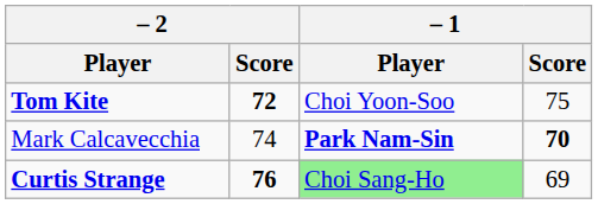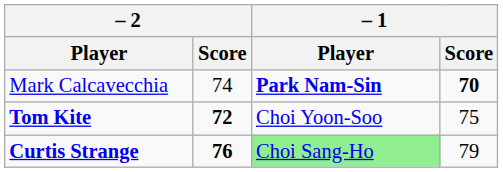 <table class=wikitable>
 <tr>
 <th colspan=2> – 2</th>
 <th colspan=2> – 1</th>
 </tr>
 <tr>
 <th width=140>Player</th>
 <th>Score</th>
 <th width=140>Player</th>
 <th>Score</th>
 </tr>
 <tr>
+<td><a href='#'>Mark Calcavecchia</a></td>
+<td align=center>74</td>
+<td><strong><a href='#'>Park Nam-Sin</a></strong></td>
+<td align=center><strong>70</strong></td>
+</tr>
+<tr>
 <td><strong><a href='#'>Tom Kite</a></strong></td>
 <td align=center><strong>72</strong></td>
 <td><a href='#'>Choi Yoon-Soo</a></td>
 <td align=center>75</td>
 </tr>
 <tr>
-<td><a href='#'>Mark Calcavecchia</a></td>
-<td align=center>74</td>
-<td><strong><a href='#'>Park Nam-Sin</a></strong></td>
-<td align=center><strong>70</strong></td>
-</tr>
-<tr>
 <td><strong><a href='#'>Curtis Strange</a></strong></td>
 <td align=center><strong>76</strong></td>
 <td style="background: lightgreen;"><a href='#'>Choi Sang-Ho</a></td>
-<td align=center>69</td>
+<td align=center>79</td>
 </tr>
 </table>
